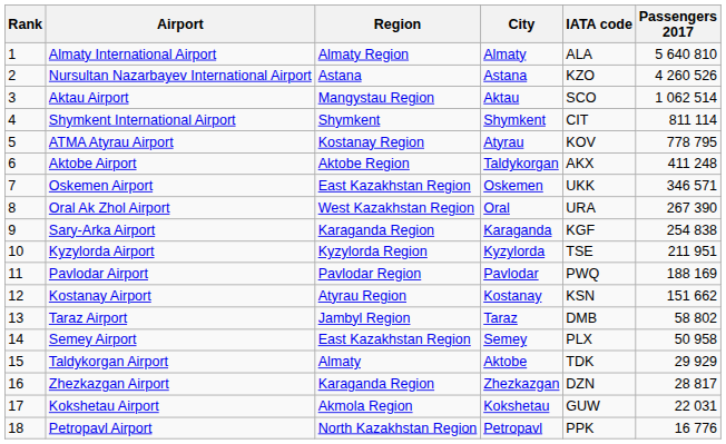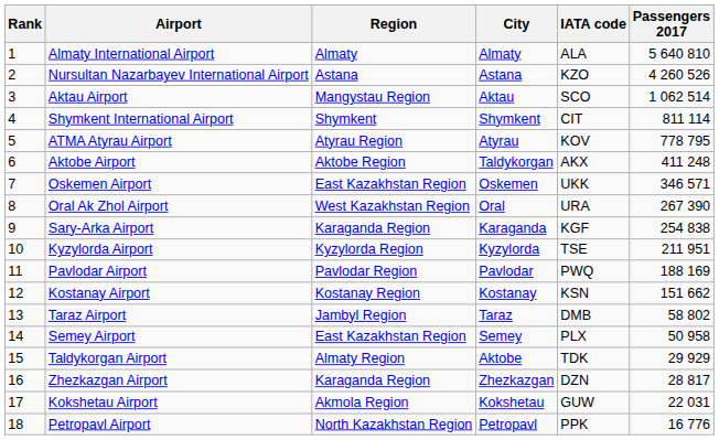 <table class="wikitable sortable" style="font-size:90%">
 <tr>
 <th>Rank</th>
 <th>Airport</th>
 <th>Region</th>
 <th>City</th>
 <th>IATA code</th>
 <th>Passengers <br> 2017</th>
 </tr>
 <tr>
 <td>1</td>
 <td><a href='#'>Almaty International Airport</a></td>
-<td><a href='#'>Almaty Region</a></td>
+<td><a href='#'>Almaty</a></td>
 <td><a href='#'>Almaty</a></td>
 <td>ALA</td>
 <td style="text-align:right;">5 640 810</td>
 </tr>
 <tr>
 <td>2</td>
 <td><a href='#'>Nursultan Nazarbayev International Airport</a></td>
 <td><a href='#'>Astana</a></td>
 <td><a href='#'>Astana</a></td>
 <td>KZO</td>
 <td style="text-align:right;">4 260 526</td>
 </tr>
 <tr>
 <td>3</td>
 <td><a href='#'>Aktau Airport</a></td>
 <td><a href='#'>Mangystau Region</a></td>
 <td><a href='#'>Aktau</a></td>
 <td>SCO</td>
 <td style="text-align:right;">1 062 514</td>
 </tr>
 <tr>
 <td>4</td>
 <td><a href='#'>Shymkent International Airport</a></td>
 <td><a href='#'>Shymkent</a></td>
 <td><a href='#'>Shymkent</a></td>
 <td>CIT</td>
 <td style="text-align:right;">811 114</td>
 </tr>
 <tr>
 <td>5</td>
 <td><a href='#'>ATMA Atyrau Airport</a></td>
-<td><a href='#'>Kostanay Region</a></td>
+<td><a href='#'>Atyrau Region</a></td>
 <td><a href='#'>Atyrau</a></td>
 <td>KOV</td>
 <td style="text-align:right;">778 795</td>
 </tr>
 <tr>
 <td>6</td>
 <td><a href='#'>Aktobe Airport</a></td>
 <td><a href='#'>Aktobe Region</a></td>
 <td><a href='#'>Taldykorgan</a></td>
 <td>AKX</td>
 <td style="text-align:right;">411 248</td>
 </tr>
 <tr>
 <td>7</td>
 <td><a href='#'>Oskemen Airport</a></td>
 <td><a href='#'>East Kazakhstan Region</a></td>
 <td><a href='#'>Oskemen</a></td>
 <td>UKK</td>
 <td style="text-align:right;">346 571</td>
 </tr>
 <tr>
 <td>8</td>
 <td><a href='#'>Oral Ak Zhol Airport</a></td>
 <td><a href='#'>West Kazakhstan Region</a></td>
 <td><a href='#'>Oral</a></td>
 <td>URA</td>
 <td style="text-align:right;">267 390</td>
 </tr>
 <tr>
 <td>9</td>
 <td><a href='#'>Sary-Arka Airport</a></td>
 <td><a href='#'>Karaganda Region</a></td>
 <td><a href='#'>Karaganda</a></td>
 <td>KGF</td>
 <td style="text-align:right;">254 838</td>
 </tr>
 <tr>
 <td>10</td>
 <td><a href='#'>Kyzylorda Airport</a></td>
 <td><a href='#'>Kyzylorda Region</a></td>
 <td><a href='#'>Kyzylorda</a></td>
 <td>TSE</td>
 <td style="text-align:right;">211 951</td>
 </tr>
 <tr>
 <td>11</td>
 <td><a href='#'>Pavlodar Airport</a></td>
 <td><a href='#'>Pavlodar Region</a></td>
 <td><a href='#'>Pavlodar</a></td>
 <td>PWQ</td>
 <td style="text-align:right;">188 169</td>
 </tr>
 <tr>
 <td>12</td>
 <td><a href='#'>Kostanay Airport</a></td>
-<td><a href='#'>Atyrau Region</a></td>
+<td><a href='#'>Kostanay Region</a></td>
 <td><a href='#'>Kostanay</a></td>
 <td>KSN</td>
 <td style="text-align:right;">151 662</td>
 </tr>
 <tr>
 <td>13</td>
 <td><a href='#'>Taraz Airport</a></td>
 <td><a href='#'>Jambyl Region</a></td>
 <td><a href='#'>Taraz</a></td>
 <td>DMB</td>
 <td style="text-align:right;">58 802</td>
 </tr>
 <tr>
 <td>14</td>
 <td><a href='#'>Semey Airport</a></td>
 <td><a href='#'>East Kazakhstan Region</a></td>
 <td><a href='#'>Semey</a></td>
 <td>PLX</td>
 <td style="text-align:right;">50 958</td>
 </tr>
 <tr>
 <td>15</td>
 <td><a href='#'>Taldykorgan Airport</a></td>
-<td><a href='#'>Almaty</a></td>
+<td><a href='#'>Almaty Region</a></td>
 <td><a href='#'>Aktobe</a></td>
 <td>TDK</td>
 <td style="text-align:right;">29 929</td>
 </tr>
 <tr>
 <td>16</td>
 <td><a href='#'>Zhezkazgan Airport</a></td>
 <td><a href='#'>Karaganda Region</a></td>
 <td><a href='#'>Zhezkazgan</a></td>
 <td>DZN</td>
 <td style="text-align:right;">28 817</td>
 </tr>
 <tr>
 <td>17</td>
 <td><a href='#'>Kokshetau Airport</a></td>
 <td><a href='#'>Akmola Region</a></td>
 <td><a href='#'>Kokshetau</a></td>
 <td>GUW</td>
 <td style="text-align:right;">22 031</td>
 </tr>
 <tr>
 <td>18</td>
 <td><a href='#'>Petropavl Airport</a></td>
 <td><a href='#'>North Kazakhstan Region</a></td>
 <td><a href='#'>Petropavl</a></td>
 <td>PPK</td>
 <td style="text-align:right;">16 776</td>
 </tr>
 </table>
